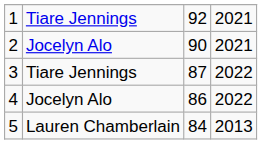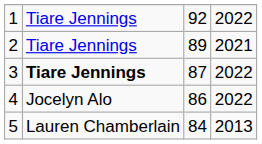 <table class="wikitable" style="font-size: 95%; text-align:left;">
 <tr>
 </tr>
 <tr>
 <td align="center">1</td>
 <td><a href='#'>Tiare Jennings</a></td>
 <td align="center">92</td>
-<td align="center">2021</td>
+<td align="center">2022</td>
 </tr>
 <tr>
 <td align="center">2</td>
-<td><a href='#'>Jocelyn Alo</a></td>
-<td align="center">90</td>
+<td><a href='#'>Tiare Jennings</a></td>
+<td align="center">89</td>
 <td align="center">2021</td>
 </tr>
 <tr>
 <td align="center">3</td>
-<td>Tiare Jennings</td>
+<td><strong>Tiare Jennings</strong></td>
 <td align="center">87</td>
 <td align="center">2022</td>
 </tr>
 <tr>
 <td align="center">4</td>
 <td>Jocelyn Alo</td>
 <td align="center">86</td>
 <td align="center">2022</td>
 </tr>
 <tr>
 <td align="center">5</td>
 <td>Lauren Chamberlain</td>
 <td align="center">84</td>
 <td align="center">2013</td>
 </tr>
 </table>
